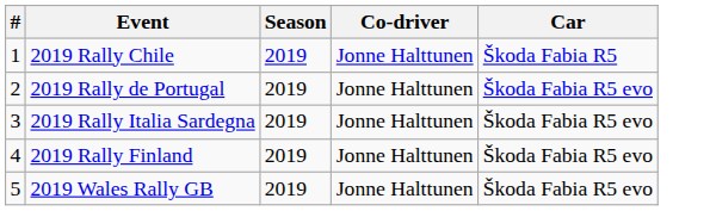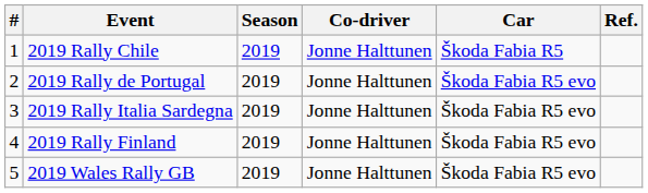 <table class="wikitable">
 <tr>
 <th>#</th>
 <th>Event</th>
 <th>Season</th>
 <th>Co-driver</th>
 <th>Car</th>
+<th>Ref.</th>
 </tr>
 <tr>
 <td>1</td>
 <td> <a href='#'>2019 Rally Chile</a></td>
 <td><a href='#'>2019</a></td>
 <td> <a href='#'>Jonne Halttunen</a></td>
 <td><a href='#'>Škoda Fabia R5</a></td>
+<td align="center"></td>
 </tr>
 <tr>
 <td>2</td>
 <td> <a href='#'>2019 Rally de Portugal</a></td>
 <td>2019</td>
 <td> Jonne Halttunen</td>
 <td><a href='#'>Škoda Fabia R5 evo</a></td>
+<td align="center"></td>
 </tr>
 <tr>
 <td>3</td>
 <td> <a href='#'>2019 Rally Italia Sardegna</a></td>
 <td>2019</td>
 <td> Jonne Halttunen</td>
 <td>Škoda Fabia R5 evo</td>
+<td align="center"></td>
 </tr>
 <tr>
 <td>4</td>
 <td> <a href='#'>2019 Rally Finland</a></td>
 <td>2019</td>
 <td> Jonne Halttunen</td>
 <td>Škoda Fabia R5 evo</td>
+<td align="center"></td>
 </tr>
 <tr>
 <td>5</td>
 <td> <a href='#'>2019 Wales Rally GB</a></td>
 <td>2019</td>
 <td> Jonne Halttunen</td>
 <td>Škoda Fabia R5 evo</td>
+<td align="center"></td>
 </tr>
 </table>
